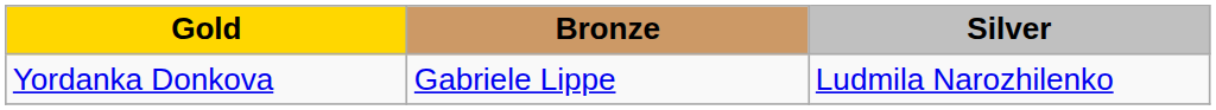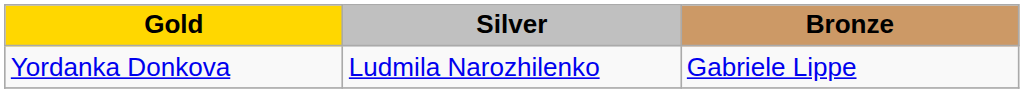 <table class="wikitable" style="text-align:left">
 <tr align="center">
 <td width=200 bgcolor=gold><strong>Gold</strong></td>
+<td width=200 bgcolor=silver><strong>Silver</strong></td>
 <td width=200 bgcolor=CC9966><strong>Bronze</strong></td>
-<td width=200 bgcolor=silver><strong>Silver</strong></td>
 </tr>
 <tr>
 <td><a href='#'>Yordanka Donkova</a><br><em></em></td>
+<td><a href='#'>Ludmila Narozhilenko</a><br><em></em></td>
 <td><a href='#'>Gabriele Lippe</a><br><em></em></td>
-<td><a href='#'>Ludmila Narozhilenko</a><br><em></em></td>
 </tr>
 </table>
